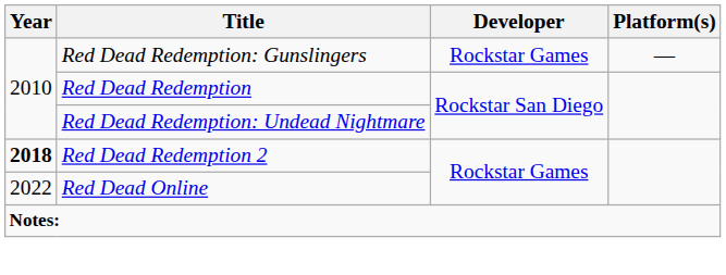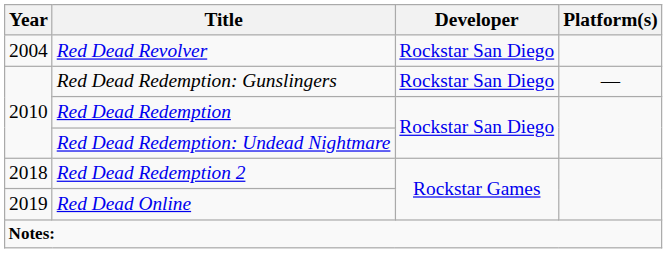 <table class="wikitable">
 <tr>
 <th scope="col">Year</th>
 <th scope="col">Title</th>
 <th scope="col">Developer</th>
 <th scope="col">Platform(s)</th>
 </tr>
 <tr>
+<td style="text-align:center;">2004</td>
+<td><em><a href='#'>Red Dead Revolver</a></em></td>
+<td style="text-align:center;"><a href='#'>Rockstar San Diego</a></td>
+<td></td>
+</tr>
+<tr>
 <td rowspan="3" style="text-align:center;">2010</td>
 <td><em>Red Dead Redemption: Gunslingers</em></td>
-<td style="text-align:center;"><a href='#'>Rockstar Games</a></td>
+<td style="text-align:center;"><a href='#'>Rockstar San Diego</a></td>
 <td style="text-align:center;">—</td>
 </tr>
 <tr>
 <td><em><a href='#'>Red Dead Redemption</a></em></td>
 <td rowspan="2" style="text-align:center;"><a href='#'>Rockstar San Diego</a></td>
 <td rowspan="2"></td>
 </tr>
 <tr>
 <td><em><a href='#'>Red Dead Redemption: Undead Nightmare</a></em></td>
 </tr>
 <tr>
-<td style="text-align:center;"><strong>2018</strong></td>
+<td style="text-align:center;">2018</td>
 <td><em><a href='#'>Red Dead Redemption 2</a></em></td>
 <td rowspan="2" style="text-align:center;"><a href='#'>Rockstar Games</a></td>
 <td rowspan="2"></td>
 </tr>
 <tr>
-<td style="text-align:center;">2022</td>
+<td style="text-align:center;">2019</td>
 <td><em><a href='#'>Red Dead Online</a></em></td>
 </tr>
 <tr>
 <td colspan="4" style="font-size:88%"><strong>Notes:</strong><br></td>
 </tr>
 </table>
